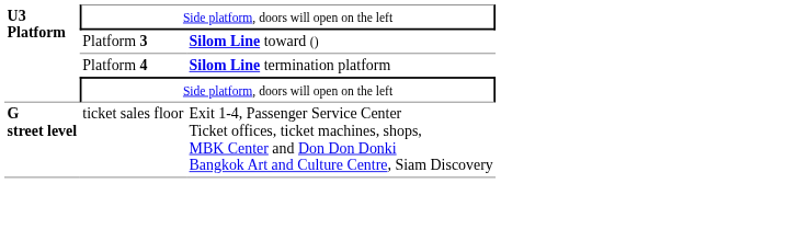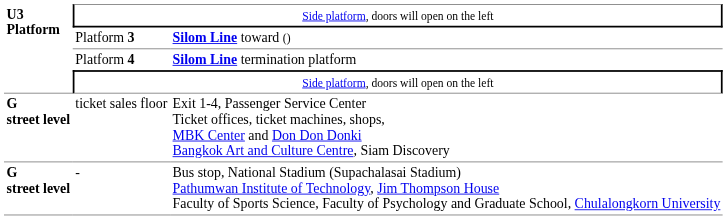 <table table border=0 cellspacing=0 cellpadding=3>
 <tr>
 <td style = "border-bottom:solid 1px gray;" rowspan=4 valign=top><strong>U3<br>Platform<br></strong></td>
 <td style = "border-top:solid 1px gray;border-right:solid 2px black;border-left:solid 2px black;border-bottom:solid 2px black;text-align:center;" colspan=2><small><a href='#'>Side platform</a>, doors will open on the left</small></td>
 </tr>
 <tr>
 <td style = "border-bottom:solid 1px gray;">Platform <span><strong>3</strong></span></td>
 <td style = "border-bottom:solid 1px gray;"><a href='#'><span><span><strong>Silom Line</strong></span></span></a> toward  <small>()</small></td>
 </tr>
 <tr>
 <td>Platform <span><strong>4</strong></span></td>
 <td><a href='#'><span><span><strong>Silom Line</strong></span></span></a> termination platform</td>
 </tr>
 <tr>
 <td style = "border-top:solid 2px black;border-right:solid 2px black;border-left:solid 2px black;border-bottom:solid 1px gray;text-align:center;" colspan=2><small><a href='#'>Side platform</a>, doors will open on the left</small></td>
 </tr>
 <tr>
 <td style = "border-bottom:solid 1px gray;" rowspan=1 valign=top><strong>G<br>street level<br></strong></td>
 <td style = "border-bottom:solid 1px gray;" valign=top>ticket sales floor</td>
 <td style = "border-bottom:solid 1px gray;" valign=top>Exit 1-4, Passenger Service Center<br>Ticket offices, ticket machines, shops,<br><a href='#'>MBK Center</a> and <a href='#'>Don Don Donki</a><br><a href='#'>Bangkok Art and Culture Centre</a>, Siam Discovery<br></td>
 </tr>
+<tr>
+<td style = "border-bottom:solid 1px gray;" rowspan=1 valign=top><strong>G<br>street level<br></strong></td>
+<td style = "border-bottom:solid 1px gray;" valign=top>-</td>
+<td style = "border-bottom:solid 1px gray;" valign=top>Bus stop, National Stadium (Supachalasai Stadium)<br><a href='#'>Pathumwan Institute of Technology</a>, <a href='#'>Jim Thompson House</a><br>Faculty of Sports Science, Faculty of Psychology and Graduate School, <a href='#'>Chulalongkorn University</a></td>
+</tr>
 </table>
